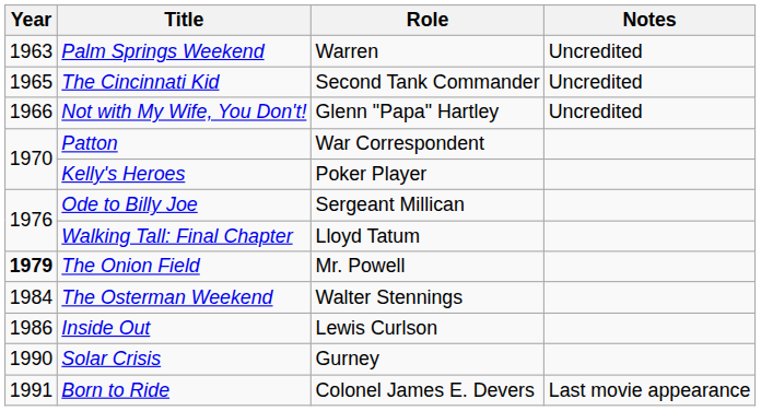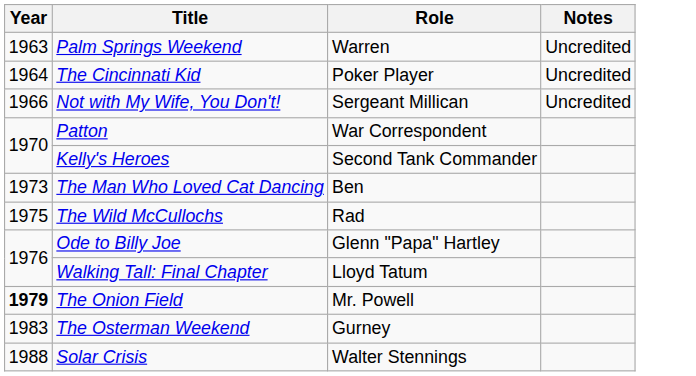 <table class="wikitable">
 <tr>
 <th>Year</th>
 <th>Title</th>
 <th>Role</th>
 <th>Notes</th>
 </tr>
 <tr>
 <td>1963</td>
 <td><em><a href='#'>Palm Springs Weekend</a></em></td>
 <td>Warren</td>
 <td>Uncredited</td>
 </tr>
 <tr>
-<td>1965</td>
+<td>1964</td>
 <td><em><a href='#'>The Cincinnati Kid</a></em></td>
-<td>Second Tank Commander</td>
+<td>Poker Player</td>
 <td>Uncredited</td>
 </tr>
 <tr>
 <td>1966</td>
 <td><em><a href='#'>Not with My Wife, You Don't!</a></em></td>
-<td>Glenn "Papa" Hartley</td>
+<td>Sergeant Millican</td>
 <td>Uncredited</td>
 </tr>
 <tr>
 <td rowspan=2>1970</td>
 <td><em><a href='#'>Patton</a></em></td>
 <td>War Correspondent</td>
 <td></td>
 </tr>
 <tr>
 <td><em><a href='#'>Kelly's Heroes</a></em></td>
-<td>Poker Player</td>
+<td>Second Tank Commander</td>
+<td></td>
+</tr>
+<tr>
+<td>1973</td>
+<td><em><a href='#'>The Man Who Loved Cat Dancing</a></em></td>
+<td>Ben</td>
+<td></td>
+</tr>
+<tr>
+<td>1975</td>
+<td><em><a href='#'>The Wild McCullochs</a></em></td>
+<td>Rad</td>
 <td></td>
 </tr>
 <tr>
 <td rowspan=2>1976</td>
 <td><em><a href='#'>Ode to Billy Joe</a></em></td>
-<td>Sergeant Millican</td>
+<td>Glenn "Papa" Hartley</td>
 <td></td>
 </tr>
 <tr>
 <td><em><a href='#'>Walking Tall: Final Chapter</a></em></td>
 <td>Lloyd Tatum</td>
 <td></td>
 </tr>
 <tr>
 <td><strong>1979</strong></td>
 <td><em><a href='#'>The Onion Field</a></em></td>
 <td>Mr. Powell</td>
 <td></td>
 </tr>
 <tr>
-<td>1984</td>
+<td>1983</td>
 <td><em><a href='#'>The Osterman Weekend</a></em></td>
-<td>Walter Stennings</td>
-<td></td>
-</tr>
-<tr>
-<td>1986</td>
-<td><em><a href='#'>Inside Out</a></em></td>
-<td>Lewis Curlson</td>
-<td></td>
-</tr>
-<tr>
-<td>1990</td>
-<td><em><a href='#'>Solar Crisis</a></em></td>
 <td>Gurney</td>
 <td></td>
 </tr>
 <tr>
-<td>1991</td>
-<td><em><a href='#'>Born to Ride</a></em></td>
-<td>Colonel James E. Devers</td>
-<td>Last movie appearance</td>
+<td>1988</td>
+<td><em><a href='#'>Solar Crisis</a></em></td>
+<td>Walter Stennings</td>
+<td></td>
 </tr>
 </table>
